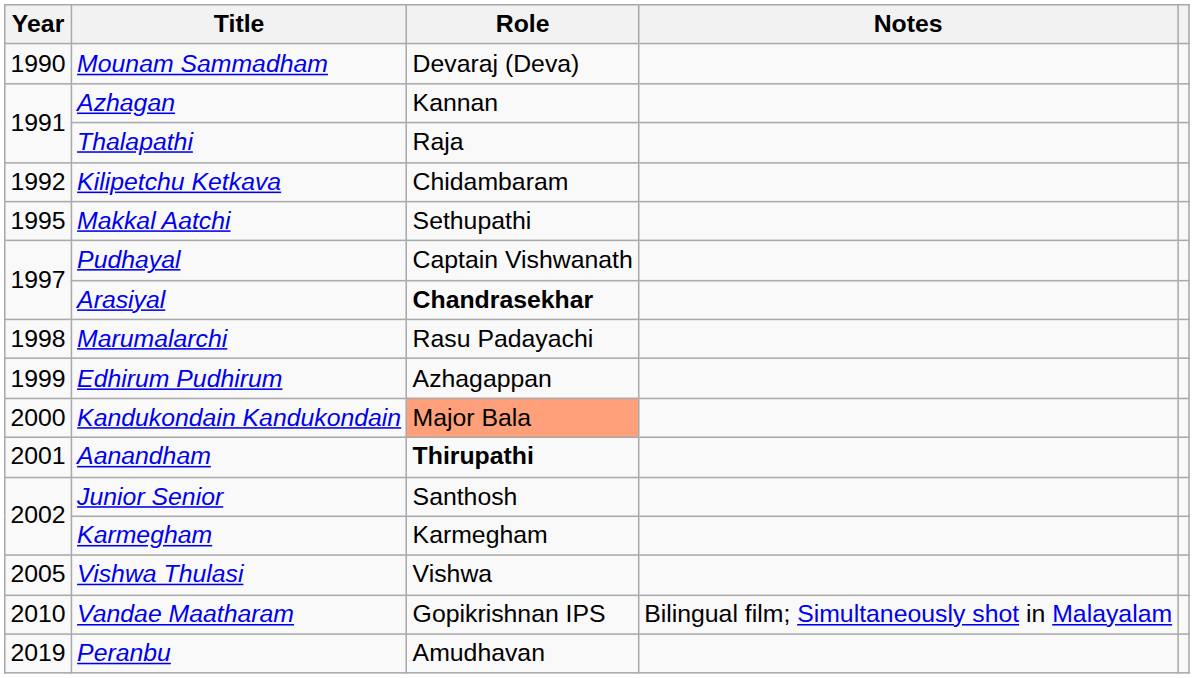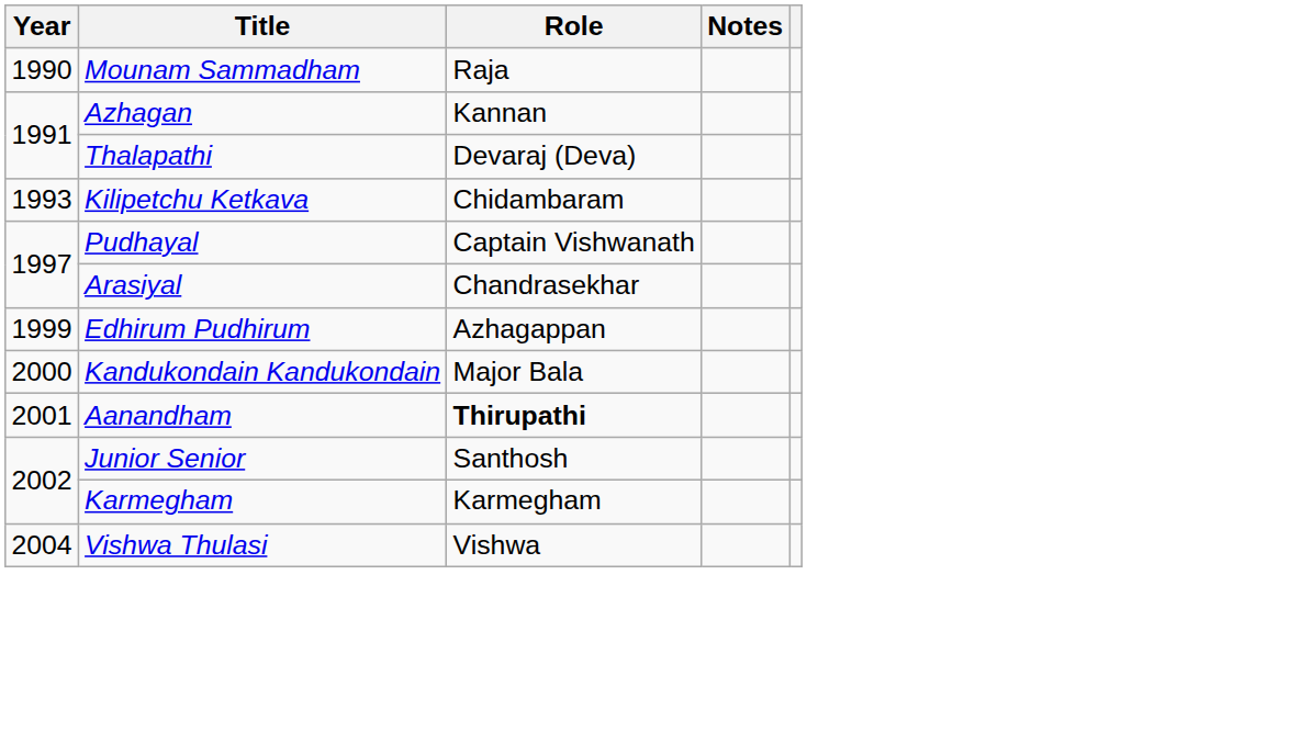 <table class="wikitable sortable plainrowheaders">
 <tr>
 <th scope="col">Year</th>
 <th scope="col">Title</th>
 <th scope="col">Role</th>
 <th scope="col">Notes</th>
 <th scope="col" class="unsortable"></th>
 </tr>
 <tr>
 <td style="text-align: center;">1990</td>
 <td><em><a href='#'>Mounam Sammadham</a></em></td>
-<td>Devaraj (Deva)</td>
+<td>Raja</td>
 <td></td>
 <td></td>
 </tr>
 <tr>
 <td scope="row" style="text-align: center;" rowspan="2">1991</td>
 <td><em><a href='#'>Azhagan</a></em></td>
 <td>Kannan</td>
 <td></td>
 <td></td>
 </tr>
 <tr>
 <td><em><a href='#'>Thalapathi</a></em></td>
-<td>Raja</td>
+<td>Devaraj (Deva)</td>
 <td></td>
 <td></td>
 </tr>
 <tr>
-<td scope="row" style="text-align: center;">1992</td>
+<td scope="row" style="text-align: center;">1993</td>
 <td><em><a href='#'>Kilipetchu Ketkava</a></em></td>
 <td>Chidambaram</td>
-<td></td>
-<td></td>
-</tr>
-<tr>
-<td scope="row" style="text-align: center;">1995</td>
-<td><em><a href='#'>Makkal Aatchi</a></em></td>
-<td>Sethupathi</td>
 <td></td>
 <td></td>
 </tr>
 <tr>
 <td rowspan="2" scope="row" style="text-align: center;">1997</td>
 <td><em><a href='#'>Pudhayal</a></em></td>
 <td>Captain Vishwanath</td>
 <td></td>
 <td></td>
 </tr>
 <tr>
 <td><em><a href='#'>Arasiyal</a></em></td>
-<td><strong>Chandrasekhar</strong></td>
-<td></td>
-<td></td>
-</tr>
-<tr>
-<td scope="row" style="text-align: center;">1998</td>
-<td><em><a href='#'>Marumalarchi</a></em></td>
-<td>Rasu Padayachi</td>
+<td>Chandrasekhar</td>
 <td></td>
 <td></td>
 </tr>
 <tr>
 <td scope="row" style="text-align: center;">1999</td>
 <td><em><a href='#'>Edhirum Pudhirum</a></em></td>
 <td>Azhagappan</td>
 <td></td>
 <td></td>
 </tr>
 <tr>
 <td scope="row" style="text-align: center;">2000</td>
 <td><em><a href='#'>Kandukondain Kandukondain</a></em></td>
-<td style="background: lightsalmon;">Major Bala</td>
+<td>Major Bala</td>
 <td></td>
 <td></td>
 </tr>
 <tr>
 <td scope="row" style="text-align: center;">2001</td>
 <td><em><a href='#'>Aanandham</a></em></td>
 <td><strong>Thirupathi</strong></td>
 <td></td>
 <td></td>
 </tr>
 <tr>
 <td scope="row" style="text-align: center;" rowspan="2">2002</td>
 <td><em><a href='#'>Junior Senior</a></em></td>
 <td>Santhosh</td>
 <td></td>
 <td></td>
 </tr>
 <tr>
 <td><em><a href='#'>Karmegham</a></em></td>
 <td>Karmegham</td>
 <td></td>
 <td></td>
 </tr>
 <tr>
-<td scope="row" style="text-align: center;">2005</td>
+<td scope="row" style="text-align: center;">2004</td>
 <td><em><a href='#'>Vishwa Thulasi</a></em></td>
 <td>Vishwa</td>
 <td></td>
 <td></td>
 </tr>
-<tr>
-<td scope="row" style="text-align: center;">2010</td>
-<td><em><a href='#'>Vandae Maatharam</a></em></td>
-<td>Gopikrishnan IPS</td>
-<td>Bilingual film; <a href='#'>Simultaneously shot</a> in <a href='#'>Malayalam</a></td>
-<td></td>
-</tr>
-<tr>
-<td scope="row" style="text-align: center;">2019</td>
-<td><em><a href='#'>Peranbu</a></em></td>
-<td>Amudhavan</td>
-<td></td>
-<td></td>
-</tr>
 </table>
